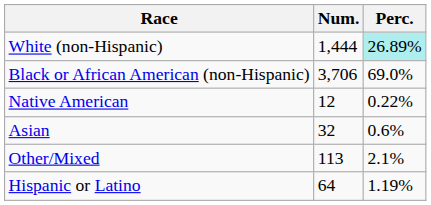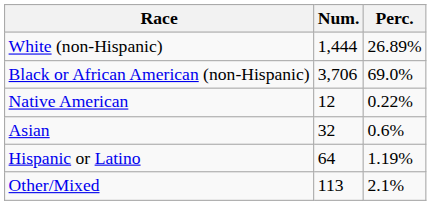 <table class="wikitable">
 <tr>
 <th>Race</th>
 <th>Num.</th>
 <th>Perc.</th>
 </tr>
 <tr>
 <td><a href='#'>White</a> (non-Hispanic)</td>
 <td>1,444</td>
-<td style="background: paleturquoise;">26.89%</td>
+<td>26.89%</td>
 </tr>
 <tr>
 <td><a href='#'>Black or African American</a> (non-Hispanic)</td>
 <td>3,706</td>
 <td>69.0%</td>
 </tr>
 <tr>
 <td><a href='#'>Native American</a></td>
 <td>12</td>
 <td>0.22%</td>
 </tr>
 <tr>
 <td><a href='#'>Asian</a></td>
 <td>32</td>
 <td>0.6%</td>
 </tr>
 <tr>
+<td><a href='#'>Hispanic</a> or <a href='#'>Latino</a></td>
+<td>64</td>
+<td>1.19%</td>
+</tr>
+<tr>
 <td><a href='#'>Other/Mixed</a></td>
 <td>113</td>
 <td>2.1%</td>
 </tr>
-<tr>
-<td><a href='#'>Hispanic</a> or <a href='#'>Latino</a></td>
-<td>64</td>
-<td>1.19%</td>
-</tr>
 </table>
